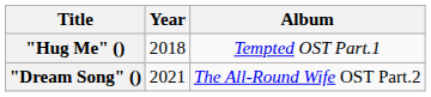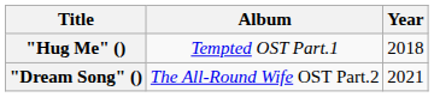 <table class="wikitable plainrowheaders" style="text-align:center">
 <tr>
 <th scope="col">Title</th>
+<th scope="col">Album</th>
 <th scope="col">Year</th>
-<th scope="col">Album</th>
 </tr>
 <tr>
 <th scope="row">"Hug Me" ()</th>
+<td><em><a href='#'>Tempted</a> OST Part.1</em></td>
 <td>2018</td>
-<td><em><a href='#'>Tempted</a> OST Part.1</em></td>
 </tr>
 <tr>
 <th scope="row">"Dream Song" ()</th>
+<td><em><a href='#'>The All-Round Wife</a></em> OST Part.2</td>
 <td>2021</td>
-<td><em><a href='#'>The All-Round Wife</a></em> OST Part.2</td>
 </tr>
 </table>
